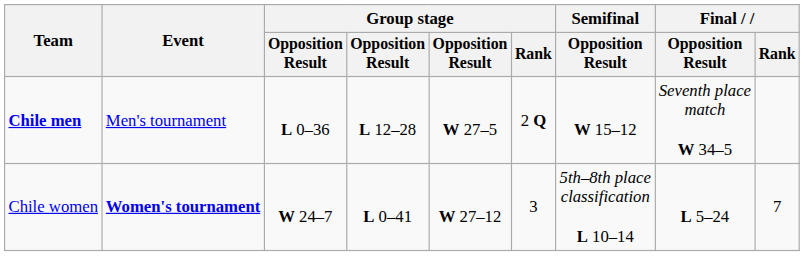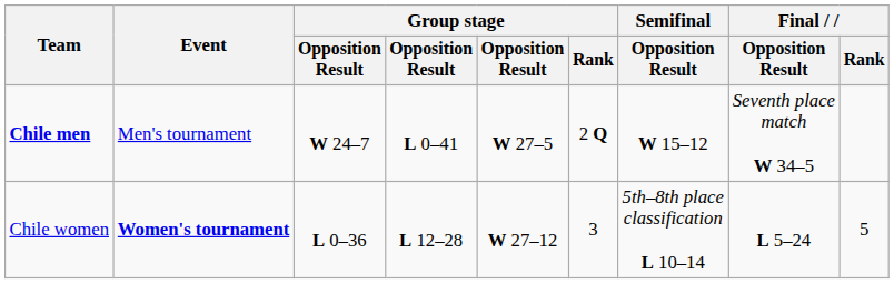 <table class=wikitable style=font-size:90%;text-align:center>
 <tr>
 <th rowspan=2>Team</th>
 <th rowspan=2>Event</th>
 <th colspan=4>Group stage</th>
 <th>Semifinal</th>
 <th colspan=2>Final /  / </th>
 </tr>
 <tr style=font-size:95%>
 <th>Opposition<br>Result</th>
 <th>Opposition<br>Result</th>
 <th>Opposition<br>Result</th>
 <th>Rank</th>
 <th>Opposition<br>Result</th>
 <th>Opposition<br>Result</th>
 <th>Rank</th>
 </tr>
 <tr>
 <td style="text-align:left"><strong><a href='#'>Chile men</a></strong></td>
 <td style="text-align:left"><a href='#'>Men's tournament</a></td>
-<td><br><strong>L</strong> 0–36</td>
-<td><br><strong>L</strong> 12–28</td>
+<td><br><strong>W</strong> 24–7</td>
+<td><br><strong>L</strong> 0–41</td>
 <td><br><strong>W</strong> 27–5</td>
 <td>2 <strong>Q</strong></td>
 <td><br><strong>W</strong> 15–12</td>
 <td><em>Seventh place<br>match</em><br><br><strong>W</strong> 34–5</td>
 <td></td>
 </tr>
 <tr>
 <td style="text-align:left"><a href='#'>Chile women</a></td>
 <td style="text-align:left"><strong><a href='#'>Women's tournament</a></strong></td>
-<td><br><strong>W</strong> 24–7</td>
-<td><br><strong>L</strong> 0–41</td>
+<td><br><strong>L</strong> 0–36</td>
+<td><br><strong>L</strong> 12–28</td>
 <td><br><strong>W</strong> 27–12</td>
 <td>3</td>
 <td><em>5th–8th place<br>classification</em><br><br><strong>L</strong> 10–14</td>
 <td><br><strong>L</strong> 5–24</td>
-<td>7</td>
+<td>5</td>
 </tr>
 </table>
